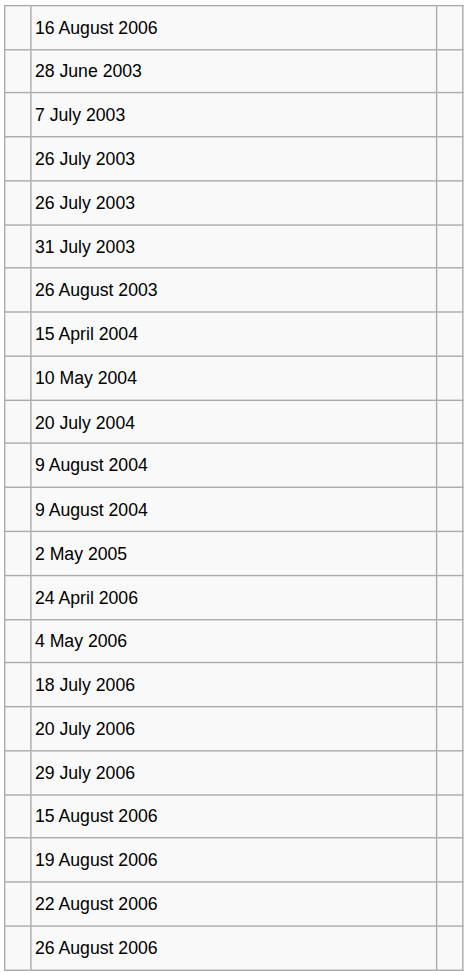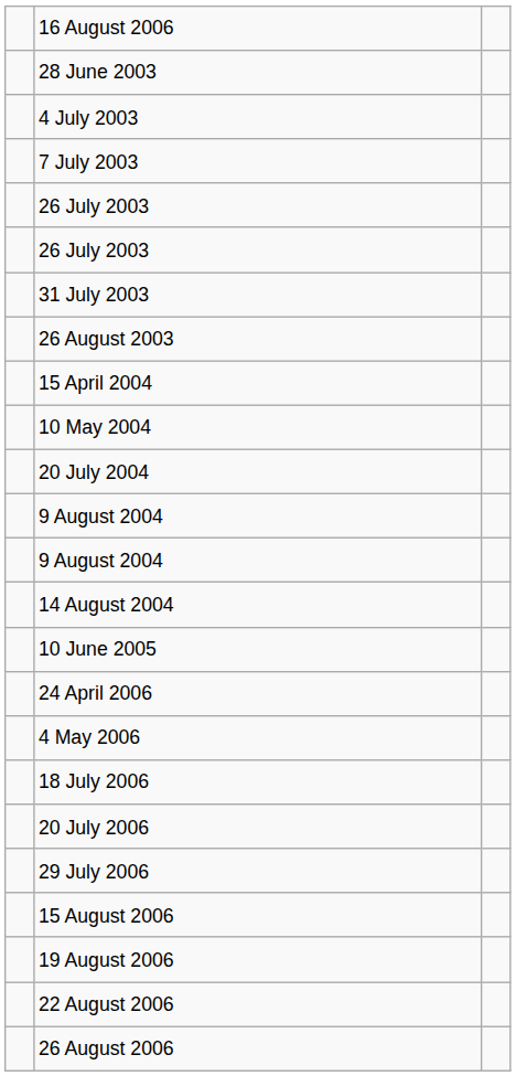 <table class="wikitable" style="font-size: 80%; float: left; width: 26em; margin-right: 1em; height: 700px">
 <tr>
 <td></td>
 <td>16 August 2006</td>
 <td></td>
 </tr>
 <tr>
 <td></td>
 <td>28 June 2003</td>
+<td></td>
+</tr>
+<tr>
+<td></td>
+<td>4 July 2003</td>
 <td></td>
 </tr>
 <tr>
 <td></td>
 <td>7 July 2003</td>
 <td></td>
 </tr>
 <tr>
 <td></td>
 <td>26 July 2003</td>
 <td></td>
 </tr>
 <tr>
 <td></td>
 <td>26 July 2003</td>
 <td></td>
 </tr>
 <tr>
 <td></td>
 <td>31 July 2003</td>
 <td></td>
 </tr>
 <tr>
 <td></td>
 <td>26 August 2003</td>
 <td></td>
 </tr>
 <tr>
 <td></td>
 <td>15 April 2004</td>
 <td></td>
 </tr>
 <tr>
 <td></td>
 <td>10 May 2004</td>
 <td></td>
 </tr>
 <tr>
 <td></td>
 <td>20 July 2004</td>
 <td></td>
 </tr>
 <tr>
 <td></td>
 <td>9 August 2004</td>
 <td></td>
 </tr>
 <tr>
 <td></td>
 <td>9 August 2004</td>
 <td></td>
 </tr>
 <tr>
 <td></td>
-<td>2 May 2005</td>
+<td>14 August 2004</td>
+<td></td>
+</tr>
+<tr>
+<td></td>
+<td>10 June 2005</td>
 <td></td>
 </tr>
 <tr>
 <td></td>
 <td>24 April 2006</td>
 <td></td>
 </tr>
 <tr>
 <td></td>
 <td>4 May 2006</td>
 <td></td>
 </tr>
 <tr>
 <td></td>
 <td>18 July 2006</td>
 <td></td>
 </tr>
 <tr>
 <td></td>
 <td>20 July 2006</td>
 <td></td>
 </tr>
 <tr>
 <td></td>
 <td>29 July 2006</td>
 <td></td>
 </tr>
 <tr>
 <td></td>
 <td>15 August 2006</td>
 <td></td>
 </tr>
 <tr>
 <td></td>
 <td>19 August 2006</td>
 <td></td>
 </tr>
 <tr>
 <td></td>
 <td>22 August 2006</td>
 <td></td>
 </tr>
 <tr>
 <td></td>
 <td>26 August 2006</td>
 <td></td>
 </tr>
 </table>
